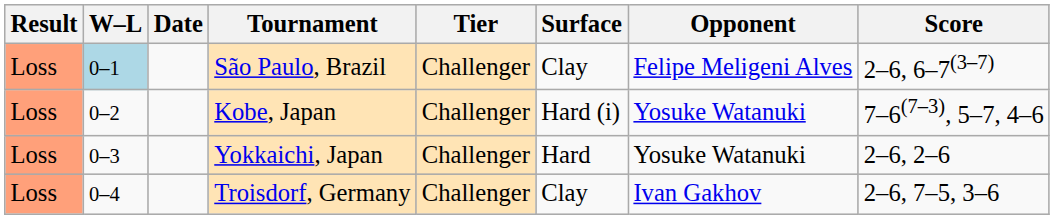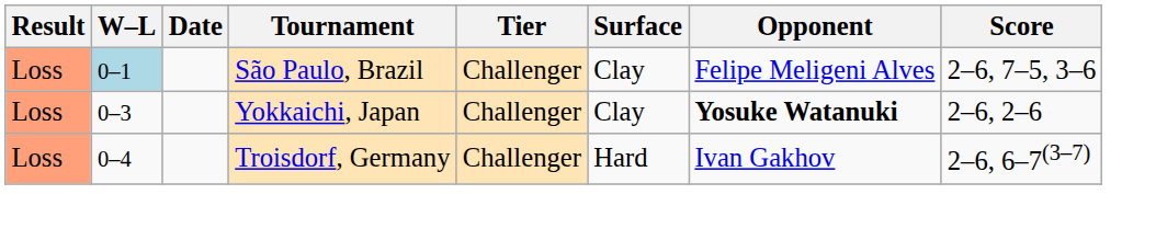 <table class="sortable wikitable">
 <tr>
 <th>Result</th>
 <th class="unsortable">W–L</th>
 <th>Date</th>
 <th>Tournament</th>
 <th>Tier</th>
 <th>Surface</th>
 <th>Opponent</th>
 <th class="unsortable">Score</th>
 </tr>
 <tr>
 <td bgcolor=FFA07A>Loss</td>
 <td style="background: lightblue;"><small>0–1</small></td>
 <td><a href='#'></a></td>
 <td style="background:moccasin;"><a href='#'>São Paulo</a>, Brazil</td>
 <td style="background:moccasin;">Challenger</td>
 <td>Clay</td>
 <td> <a href='#'>Felipe Meligeni Alves</a></td>
-<td>2–6, 6–7<sup>(3–7)</sup></td>
-</tr>
-<tr>
-<td bgcolor=FFA07A>Loss</td>
-<td><small>0–2</small></td>
-<td><a href='#'></a></td>
-<td style="background:moccasin;"><a href='#'>Kobe</a>, Japan</td>
-<td style="background:moccasin;">Challenger</td>
-<td>Hard (i)</td>
-<td> <a href='#'>Yosuke Watanuki</a></td>
-<td>7–6<sup>(7–3)</sup>, 5–7, 4–6</td>
+<td>2–6, 7–5, 3–6</td>
 </tr>
 <tr>
 <td bgcolor=FFA07A>Loss</td>
 <td><small>0–3</small></td>
 <td><a href='#'></a></td>
 <td style="background:moccasin;"><a href='#'>Yokkaichi</a>, Japan</td>
 <td style="background:moccasin;">Challenger</td>
-<td>Hard</td>
-<td> Yosuke Watanuki</td>
+<td>Clay</td>
+<td><strong> Yosuke Watanuki</strong></td>
 <td>2–6, 2–6</td>
 </tr>
 <tr>
 <td bgcolor=FFA07A>Loss</td>
 <td><small>0–4</small></td>
 <td><a href='#'></a></td>
 <td style="background:moccasin;"><a href='#'>Troisdorf</a>, Germany</td>
 <td style="background:moccasin;">Challenger</td>
-<td>Clay</td>
+<td>Hard</td>
 <td> <a href='#'>Ivan Gakhov</a></td>
-<td>2–6, 7–5, 3–6</td>
+<td>2–6, 6–7<sup>(3–7)</sup></td>
 </tr>
 </table>
